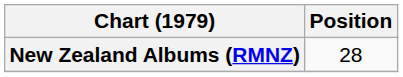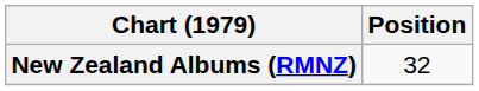 <table class="wikitable plainrowheaders" style="text-align:center">
 <tr>
 <th scope="col">Chart (1979)</th>
 <th scope="col">Position</th>
 </tr>
 <tr>
 <th scope="row">New Zealand Albums (<a href='#'>RMNZ</a>)</th>
-<td>28</td>
+<td>32</td>
 </tr>
 <tr>
 </tr>
 </table>
